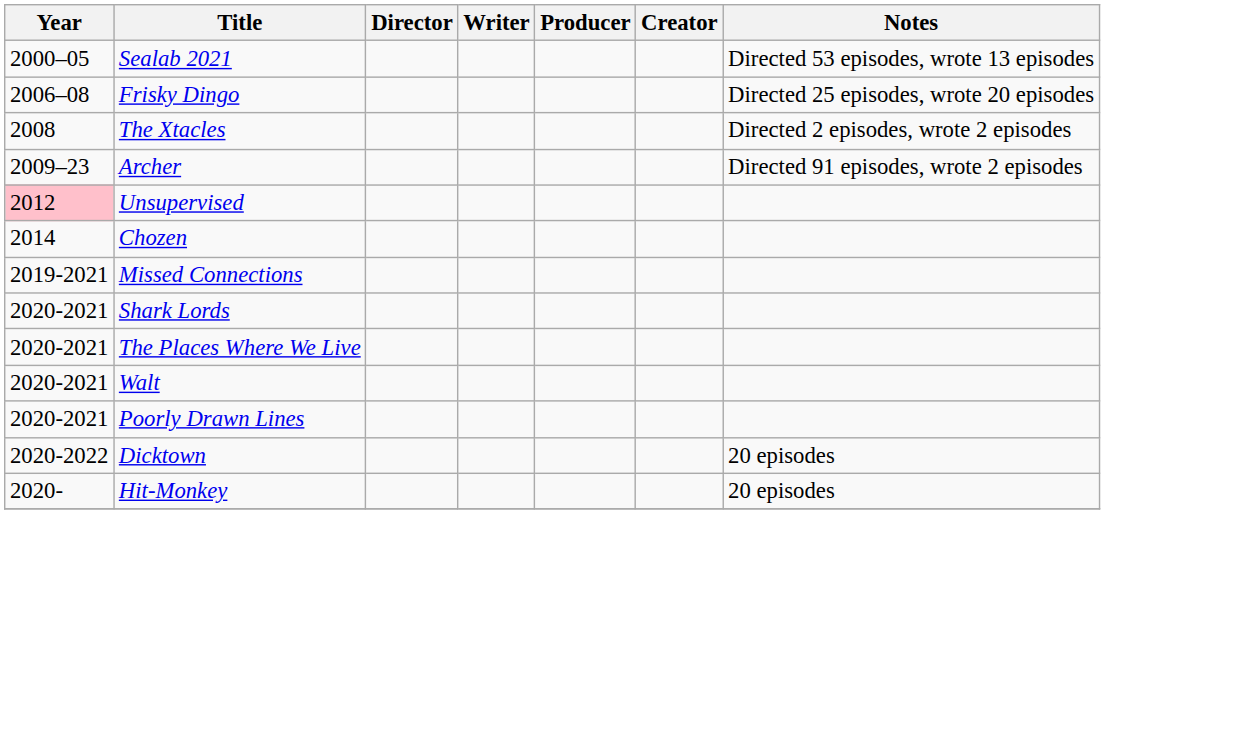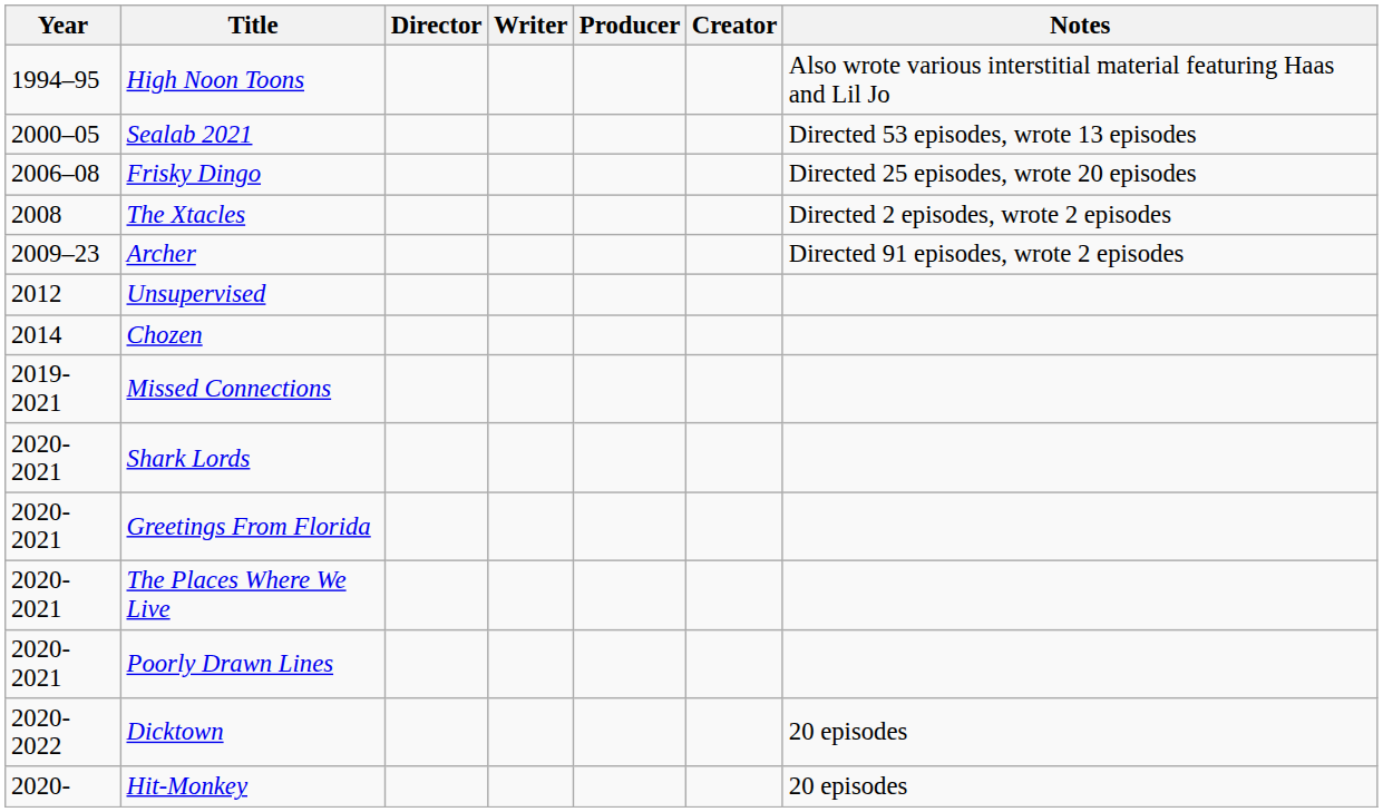 <table class="wikitable">
 <tr>
 <th>Year</th>
 <th>Title</th>
 <th>Director</th>
 <th>Writer</th>
 <th>Producer</th>
 <th>Creator</th>
 <th>Notes</th>
+</tr>
+<tr>
+<td>1994–95</td>
+<td><em><a href='#'>High Noon Toons</a></em></td>
+<td></td>
+<td></td>
+<td></td>
+<td></td>
+<td>Also wrote various interstitial material featuring Haas and Lil Jo</td>
 </tr>
 <tr>
 <td>2000–05</td>
 <td><em><a href='#'>Sealab 2021</a></em></td>
 <td></td>
 <td></td>
 <td></td>
 <td></td>
 <td>Directed 53 episodes, wrote 13 episodes</td>
 </tr>
 <tr>
 <td>2006–08</td>
 <td><em><a href='#'>Frisky Dingo</a></em></td>
 <td></td>
 <td></td>
 <td></td>
 <td></td>
 <td>Directed 25 episodes, wrote 20 episodes</td>
 </tr>
 <tr>
 <td>2008</td>
 <td><em><a href='#'>The Xtacles</a></em></td>
 <td></td>
 <td></td>
 <td></td>
 <td></td>
 <td>Directed 2 episodes, wrote 2 episodes</td>
 </tr>
 <tr>
 <td>2009–23</td>
 <td><em><a href='#'>Archer</a></em></td>
 <td></td>
 <td></td>
 <td></td>
 <td></td>
 <td>Directed 91 episodes, wrote 2 episodes</td>
 </tr>
 <tr>
-<td style="background: pink;">2012</td>
+<td>2012</td>
 <td><em><a href='#'>Unsupervised</a></em></td>
 <td></td>
 <td></td>
 <td></td>
 <td></td>
 <td></td>
 </tr>
 <tr>
 <td>2014</td>
 <td><em><a href='#'>Chozen</a></em></td>
 <td></td>
 <td></td>
 <td></td>
 <td></td>
 <td></td>
 </tr>
 <tr>
 <td>2019-2021</td>
 <td><em><a href='#'> Missed Connections</a></em></td>
 <td></td>
 <td></td>
 <td></td>
 <td></td>
 <td></td>
 </tr>
 <tr>
 <td>2020-2021</td>
 <td><em><a href='#'> Shark Lords</a></em></td>
 <td></td>
 <td></td>
 <td></td>
 <td></td>
 <td></td>
 </tr>
 <tr>
 <td>2020-2021</td>
-<td><em><a href='#'> The Places Where We Live</a></em></td>
+<td><em><a href='#'> Greetings From Florida</a></em></td>
 <td></td>
 <td></td>
 <td></td>
 <td></td>
 <td></td>
 </tr>
 <tr>
 <td>2020-2021</td>
-<td><em><a href='#'> Walt</a></em></td>
+<td><em><a href='#'> The Places Where We Live</a></em></td>
 <td></td>
 <td></td>
 <td></td>
 <td></td>
 <td></td>
 </tr>
 <tr>
 <td>2020-2021</td>
 <td><em><a href='#'> Poorly Drawn Lines</a></em></td>
 <td></td>
 <td></td>
 <td></td>
 <td></td>
 <td></td>
 </tr>
 <tr>
 <td>2020-2022</td>
 <td><em><a href='#'>Dicktown</a></em></td>
 <td></td>
 <td></td>
 <td></td>
 <td></td>
 <td>20 episodes</td>
 </tr>
 <tr>
 <td>2020-</td>
 <td><em><a href='#'>Hit-Monkey</a></em></td>
 <td></td>
 <td></td>
 <td></td>
 <td></td>
 <td>20 episodes</td>
 </tr>
 <tr>
 </tr>
 </table>
